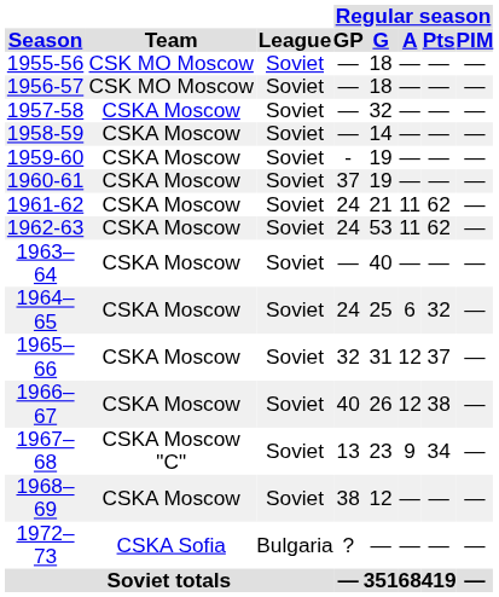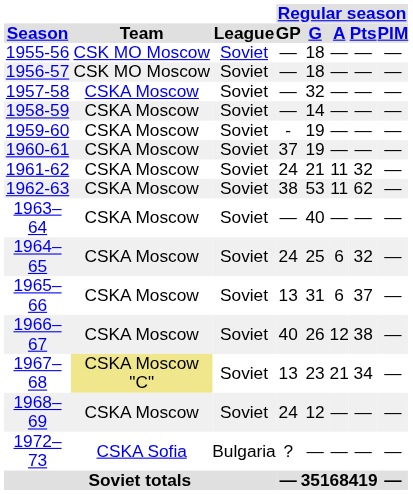 <table border="0" cellpadding="0" cellspacing="0" style="width:60%; text-align:center;">
 <tr style="background:#e0e0e0;">
 <th colspan="3" style="background:#fff;"></th>
 <th rowspan="99" style="background:#fff;"></th>
 <th ALIGN="center" colspan="5"><a href='#'>Regular season</a></th>
 </tr>
 <tr style="background:#e0e0e0;">
 <th><a href='#'>Season</a></th>
 <th>Team</th>
 <th>League</th>
 <th>GP</th>
 <th><a href='#'>G</a></th>
 <th><a href='#'>A</a></th>
 <th><a href='#'>Pts</a></th>
 <th><a href='#'>PIM</a></th>
 </tr>
 <tr>
 <td><a href='#'>1955-56</a></td>
 <td><a href='#'>CSK MO Moscow</a></td>
 <td><a href='#'>Soviet</a></td>
 <td>—</td>
 <td>18</td>
 <td>—</td>
 <td>—</td>
 <td>—</td>
 </tr>
 <tr bgcolor="#f0f0f0">
 <td><a href='#'>1956-57</a></td>
 <td>CSK MO Moscow</td>
 <td>Soviet</td>
 <td>—</td>
 <td>18</td>
 <td>—</td>
 <td>—</td>
 <td>—</td>
 </tr>
 <tr>
 <td><a href='#'>1957-58</a></td>
 <td><a href='#'>CSKA Moscow</a></td>
 <td>Soviet</td>
 <td>—</td>
 <td>32</td>
 <td>—</td>
 <td>—</td>
 <td>—</td>
 </tr>
 <tr bgcolor="#f0f0f0">
 <td><a href='#'>1958-59</a></td>
 <td>CSKA Moscow</td>
 <td>Soviet</td>
 <td>—</td>
 <td>14</td>
 <td>—</td>
 <td>—</td>
 <td>—</td>
 </tr>
 <tr>
 <td><a href='#'>1959-60</a></td>
 <td>CSKA Moscow</td>
 <td>Soviet</td>
 <td>-</td>
 <td>19</td>
 <td>—</td>
 <td>—</td>
 <td>—</td>
 </tr>
 <tr bgcolor="#f0f0f0">
 <td><a href='#'>1960-61</a></td>
 <td>CSKA Moscow</td>
 <td>Soviet</td>
 <td>37</td>
 <td>19</td>
 <td>—</td>
 <td>—</td>
 <td>—</td>
 </tr>
 <tr>
 <td><a href='#'>1961-62</a></td>
 <td>CSKA Moscow</td>
 <td>Soviet</td>
 <td>24</td>
 <td>21</td>
 <td>11</td>
-<td>62</td>
+<td>32</td>
 <td>—</td>
 </tr>
 <tr bgcolor="#f0f0f0">
 <td><a href='#'>1962-63</a></td>
 <td>CSKA Moscow</td>
 <td>Soviet</td>
-<td>24</td>
+<td>38</td>
 <td>53</td>
 <td>11</td>
 <td>62</td>
 <td>—</td>
 </tr>
 <tr>
 <td><a href='#'>1963–64</a></td>
 <td>CSKA Moscow</td>
 <td>Soviet</td>
 <td>—</td>
 <td>40</td>
 <td>—</td>
 <td>—</td>
 <td>—</td>
 </tr>
 <tr bgcolor="#f0f0f0">
 <td><a href='#'>1964–65</a></td>
 <td>CSKA Moscow</td>
 <td>Soviet</td>
 <td>24</td>
 <td>25</td>
 <td>6</td>
 <td>32</td>
 <td>—</td>
 </tr>
 <tr>
 <td><a href='#'>1965–66</a></td>
 <td>CSKA Moscow</td>
 <td>Soviet</td>
-<td>32</td>
+<td>13</td>
 <td>31</td>
-<td>12</td>
+<td>6</td>
 <td>37</td>
 <td>—</td>
 </tr>
 <tr bgcolor="#f0f0f0">
 <td><a href='#'>1966–67</a></td>
 <td>CSKA Moscow</td>
 <td>Soviet</td>
 <td>40</td>
 <td>26</td>
 <td>12</td>
 <td>38</td>
 <td>—</td>
 </tr>
 <tr>
 <td><a href='#'>1967–68</a></td>
-<td>CSKA Moscow "C"</td>
+<td style="background: khaki;">CSKA Moscow "C"</td>
 <td>Soviet</td>
 <td>13</td>
 <td>23</td>
-<td>9</td>
+<td>21</td>
 <td>34</td>
 <td>—</td>
 </tr>
 <tr>
 </tr>
 <tr bgcolor="#f0f0f0">
 <td><a href='#'>1968–69</a></td>
 <td>CSKA Moscow</td>
 <td>Soviet</td>
-<td>38</td>
+<td>24</td>
 <td>12</td>
 <td>—</td>
 <td>—</td>
 <td>—</td>
 </tr>
 <tr>
 <td><a href='#'>1972–73</a></td>
 <td><a href='#'>CSKA Sofia</a></td>
 <td>Bulgaria</td>
 <td>?</td>
 <td>—</td>
 <td>—</td>
 <td>—</td>
 <td>—</td>
 </tr>
 <tr bgcolor="#e0e0e0">
 <th colspan="3">Soviet totals</th>
 <th>—</th>
 <th>351</th>
 <th>68</th>
 <th>419</th>
 <th>—</th>
 </tr>
 </table>
